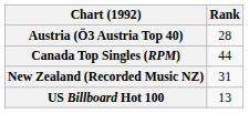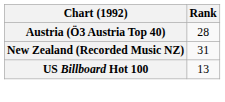 <table class="wikitable sortable plainrowheaders" style="text-align:center">
 <tr>
 <th>Chart (1992)</th>
 <th>Rank</th>
 </tr>
 <tr>
 <th scope="row">Austria (Ö3 Austria Top 40)</th>
 <td>28</td>
 </tr>
 <tr>
-<th scope="row">Canada Top Singles (<em>RPM</em>)</th>
-<td>44</td>
-</tr>
-<tr>
 <th scope="row">New Zealand (Recorded Music NZ)</th>
 <td>31</td>
 </tr>
 <tr>
 <th scope="row">US <em>Billboard</em> Hot 100</th>
 <td>13</td>
 </tr>
 </table>
